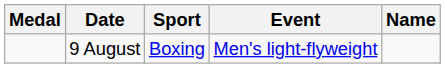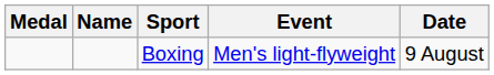 <table class="wikitable sortable" style="font-size:90%">
 <tr>
 <th>Medal</th>
-<th>Date</th>
+<th>Name</th>
 <th>Sport</th>
 <th>Event</th>
-<th>Name</th>
+<th>Date</th>
 </tr>
 <tr>
 <td></td>
-<td>9 August</td>
+<td></td>
 <td><a href='#'>Boxing</a></td>
 <td><a href='#'>Men's light-flyweight</a></td>
-<td></td>
+<td>9 August</td>
 </tr>
 </table>
